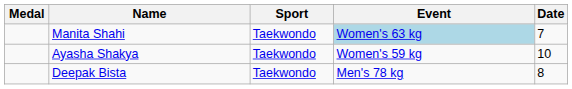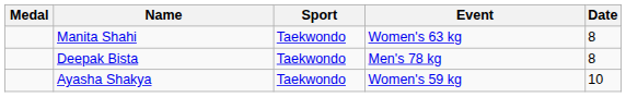 <table class="wikitable sortable" style="font-size:100%">
 <tr>
 <th width="50">Medal</th>
 <th width="250">Name</th>
 <th width="100">Sport</th>
 <th width="250">Event</th>
 <th>Date</th>
 </tr>
 <tr>
 <td></td>
 <td><a href='#'>Manita Shahi</a></td>
 <td><a href='#'>Taekwondo</a></td>
-<td style="background: lightblue;"><a href='#'>Women's 63 kg</a></td>
-<td>7</td>
+<td><a href='#'>Women's 63 kg</a></td>
+<td>8</td>
+</tr>
+<tr>
+<td></td>
+<td><a href='#'>Deepak Bista</a></td>
+<td><a href='#'>Taekwondo</a></td>
+<td><a href='#'>Men's 78 kg</a></td>
+<td>8</td>
 </tr>
 <tr>
 <td></td>
 <td><a href='#'>Ayasha Shakya</a></td>
 <td><a href='#'>Taekwondo</a></td>
 <td><a href='#'>Women's 59 kg</a></td>
 <td>10</td>
 </tr>
-<tr>
-<td></td>
-<td><a href='#'>Deepak Bista</a></td>
-<td><a href='#'>Taekwondo</a></td>
-<td><a href='#'>Men's 78 kg</a></td>
-<td>8</td>
-</tr>
 </table>
